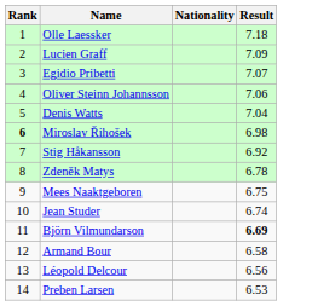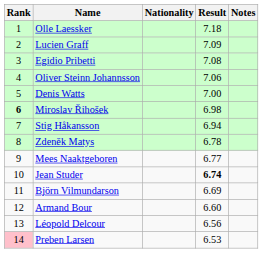 <table class="wikitable sortable" style="text-align:center">
 <tr>
 <th>Rank</th>
 <th>Name</th>
 <th>Nationality</th>
 <th>Result</th>
+<th>Notes</th>
 </tr>
 <tr bgcolor=ccffcc>
 <td>1</td>
 <td align=left><a href='#'>Olle Laessker</a></td>
 <td align=left></td>
 <td>7.18</td>
+<td></td>
 </tr>
 <tr bgcolor=ccffcc>
 <td>2</td>
 <td align=left><a href='#'>Lucien Graff</a></td>
 <td align=left></td>
 <td>7.09</td>
+<td></td>
 </tr>
 <tr bgcolor=ccffcc>
 <td>3</td>
 <td align=left><a href='#'>Egidio Pribetti</a></td>
 <td align=left></td>
-<td>7.07</td>
+<td>7.08</td>
+<td></td>
 </tr>
 <tr bgcolor=ccffcc>
 <td>4</td>
 <td align=left><a href='#'>Oliver Steinn Johannsson</a></td>
 <td align=left></td>
 <td>7.06</td>
+<td></td>
 </tr>
 <tr bgcolor=ccffcc>
 <td>5</td>
 <td align=left><a href='#'>Denis Watts</a></td>
 <td align=left></td>
-<td>7.04</td>
+<td>7.00</td>
+<td></td>
 </tr>
 <tr bgcolor=ccffcc>
 <td><strong>6</strong></td>
 <td align=left><a href='#'>Miroslav Řihošek</a></td>
 <td align=left></td>
 <td>6.98</td>
+<td></td>
 </tr>
 <tr bgcolor=ccffcc>
 <td>7</td>
 <td align=left><a href='#'>Stig Håkansson</a></td>
 <td align=left></td>
-<td>6.92</td>
+<td>6.94</td>
+<td></td>
 </tr>
 <tr bgcolor=ccffcc>
 <td>8</td>
 <td align=left><a href='#'>Zdeněk Matys</a></td>
 <td align=left></td>
 <td>6.78</td>
+<td></td>
 </tr>
 <tr>
 <td>9</td>
 <td align=left><a href='#'>Mees Naaktgeboren</a></td>
 <td align=left></td>
-<td>6.75</td>
+<td>6.77</td>
+<td></td>
 </tr>
 <tr>
 <td>10</td>
 <td align=left><a href='#'>Jean Studer</a></td>
 <td align=left></td>
-<td>6.74</td>
+<td><strong>6.74</strong></td>
+<td></td>
 </tr>
 <tr>
 <td>11</td>
 <td align=left><a href='#'>Björn Vilmundarson</a></td>
 <td align=left></td>
-<td><strong>6.69</strong></td>
+<td>6.69</td>
+<td></td>
 </tr>
 <tr>
 <td>12</td>
 <td align=left><a href='#'>Armand Bour</a></td>
 <td align=left></td>
-<td>6.58</td>
+<td>6.60</td>
+<td></td>
 </tr>
 <tr>
 <td>13</td>
 <td align=left><a href='#'>Léopold Delcour</a></td>
 <td align=left></td>
 <td>6.56</td>
+<td></td>
 </tr>
 <tr>
-<td>14</td>
+<td style="background: pink;">14</td>
 <td align=left><a href='#'>Preben Larsen</a></td>
 <td align=left></td>
 <td>6.53</td>
+<td></td>
 </tr>
 </table>
